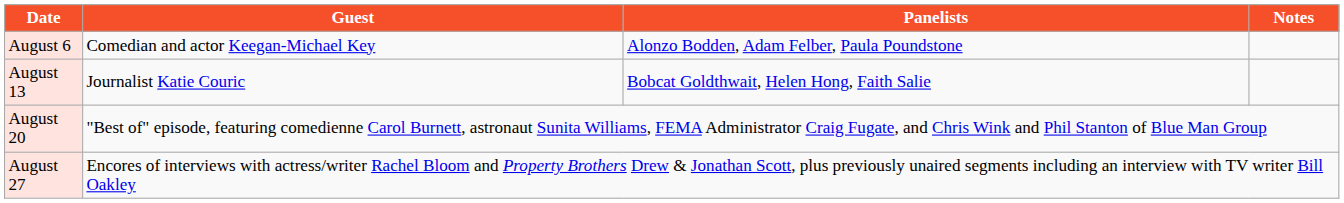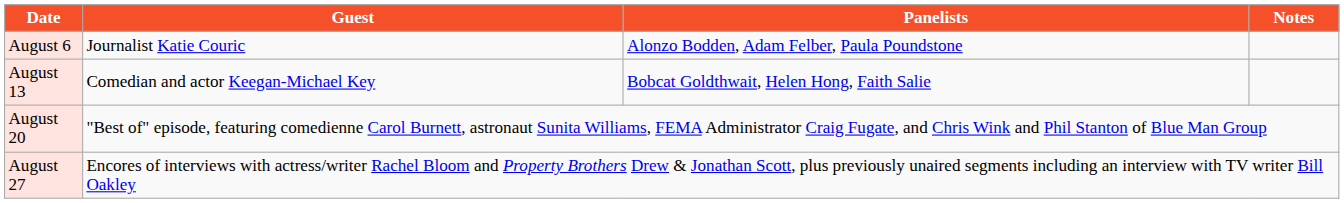 <table class="wikitable">
 <tr>
 <th style="background:#F55029;color:#FFFFFF;">Date</th>
 <th style="background:#F55029;color:#FFFFFF;">Guest</th>
 <th style="background:#F55029;color:#FFFFFF;">Panelists</th>
 <th style="background:#F55029;color:#FFFFFF;">Notes</th>
 </tr>
 <tr>
 <td style="background:#FFE3DF;color:#000000;">August 6</td>
-<td>Comedian and actor <a href='#'>Keegan-Michael Key</a></td>
+<td>Journalist <a href='#'>Katie Couric</a></td>
 <td><a href='#'>Alonzo Bodden</a>, <a href='#'>Adam Felber</a>, <a href='#'>Paula Poundstone</a></td>
 <td></td>
 </tr>
 <tr>
 <td style="background:#FFE3DF;color:#000000;">August 13</td>
-<td>Journalist <a href='#'>Katie Couric</a></td>
+<td>Comedian and actor <a href='#'>Keegan-Michael Key</a></td>
 <td><a href='#'>Bobcat Goldthwait</a>, <a href='#'>Helen Hong</a>, <a href='#'>Faith Salie</a></td>
 <td></td>
 </tr>
 <tr>
 <td style="background:#FFE3DF;color:#000000;">August 20</td>
 <td colspan="3">"Best of" episode, featuring comedienne <a href='#'>Carol Burnett</a>, astronaut <a href='#'>Sunita Williams</a>, <a href='#'>FEMA</a> Administrator <a href='#'>Craig Fugate</a>, and <a href='#'>Chris Wink</a> and <a href='#'>Phil Stanton</a> of <a href='#'>Blue Man Group</a></td>
 </tr>
 <tr>
 <td style="background:#FFE3DF;color:#000000;">August 27</td>
 <td colspan="3">Encores of interviews with actress/writer <a href='#'>Rachel Bloom</a> and <em><a href='#'>Property Brothers</a></em> <a href='#'>Drew</a> & <a href='#'>Jonathan Scott</a>, plus previously unaired segments including an interview with TV writer <a href='#'>Bill Oakley</a></td>
 </tr>
 </table>
